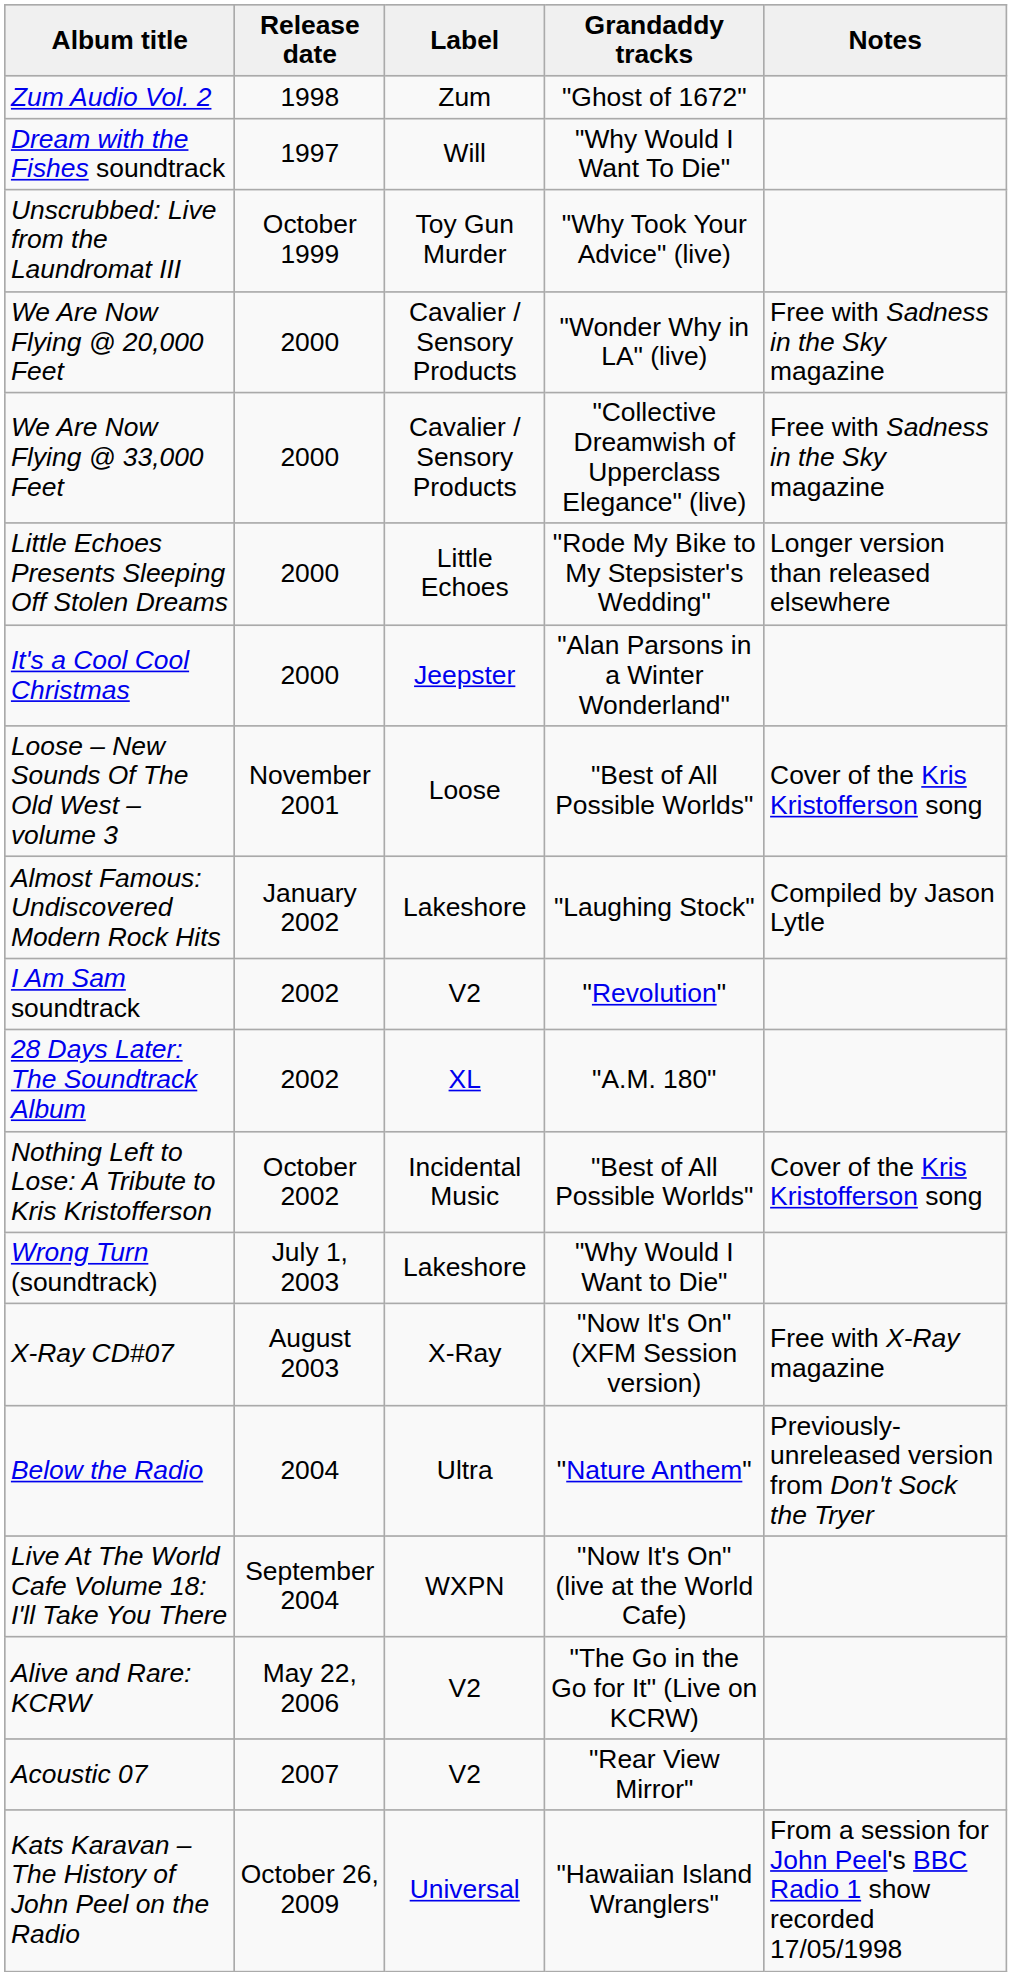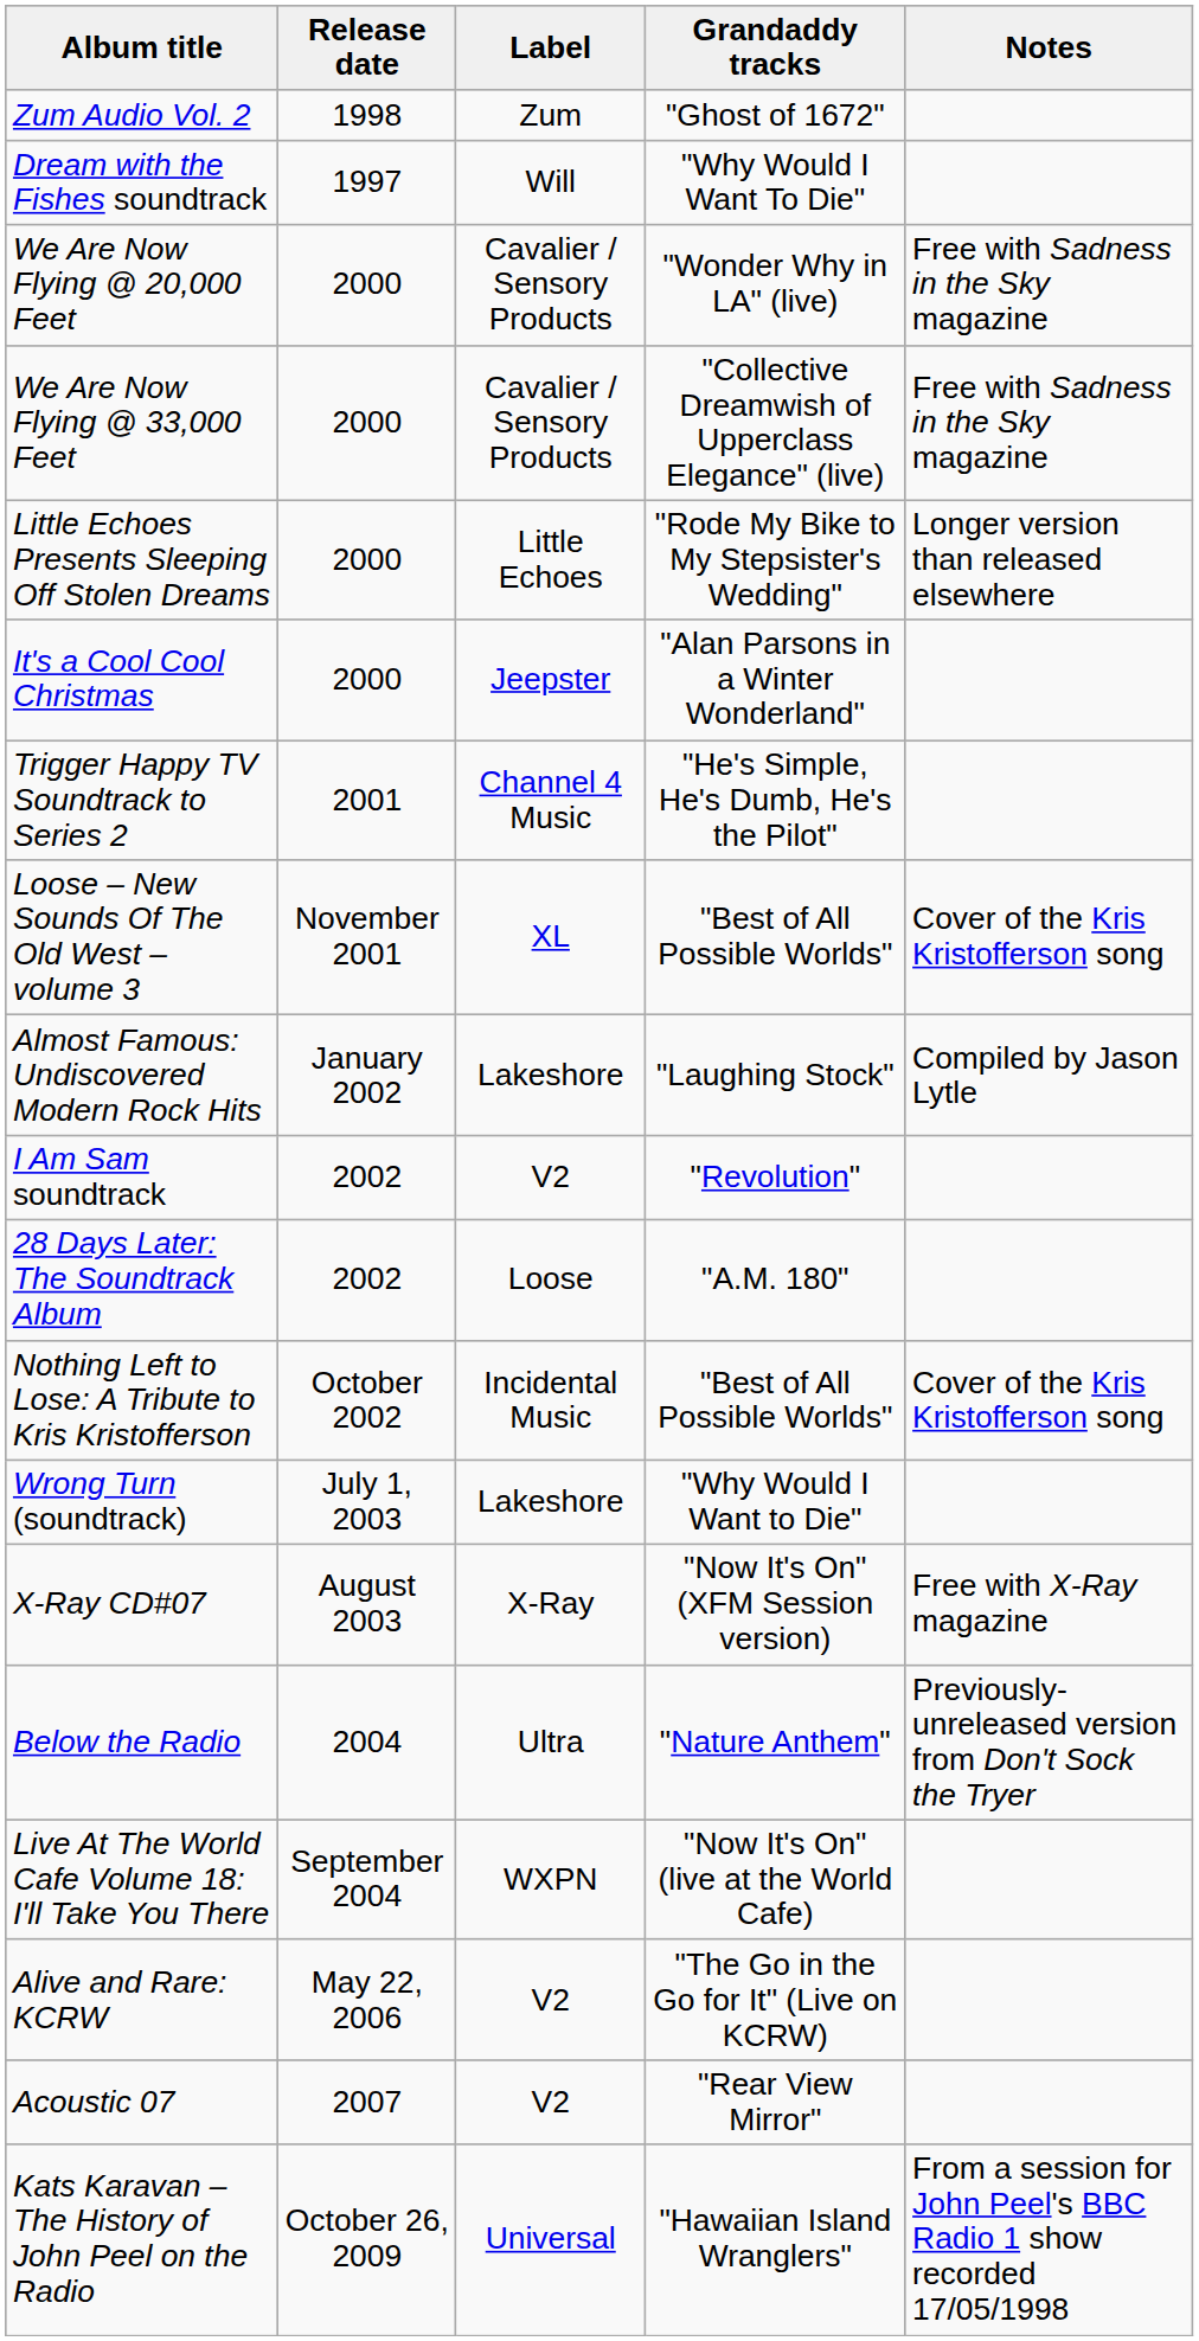 <table class="wikitable" style="text-align:center;">
 <tr>
 <td Align="center" style="background:#f0f0f0;"><strong>Album title</strong></td>
 <td Align="center" style="background:#f0f0f0;"><strong>Release date</strong></td>
 <td Align="center" style="background:#f0f0f0;"><strong>Label</strong></td>
 <td Align="center" style="background:#f0f0f0;"><strong>Grandaddy tracks</strong></td>
 <td Align="center" style="background:#f0f0f0;"><strong>Notes</strong></td>
 </tr>
 <tr>
 <td Align="left"><em><a href='#'>Zum Audio Vol. 2</a></em></td>
 <td>1998</td>
 <td>Zum</td>
 <td>"Ghost of 1672"</td>
 <td></td>
 </tr>
 <tr>
 <td Align="left"><em><a href='#'>Dream with the Fishes</a></em> soundtrack</td>
 <td>1997</td>
 <td>Will</td>
 <td>"Why Would I Want To Die"</td>
-<td></td>
-</tr>
-<tr>
-<td Align="left"><em>Unscrubbed: Live from the Laundromat III</em></td>
-<td>October 1999</td>
-<td>Toy Gun Murder</td>
-<td>"Why Took Your Advice" (live)</td>
 <td></td>
 </tr>
 <tr>
 <td Align="left"><em>We Are Now Flying @ 20,000 Feet</em></td>
 <td>2000</td>
 <td>Cavalier / Sensory Products</td>
 <td>"Wonder Why in LA" (live)</td>
 <td align="left">Free with <em>Sadness in the Sky</em> magazine</td>
 </tr>
 <tr>
 <td Align="left"><em>We Are Now Flying @ 33,000 Feet</em></td>
 <td>2000</td>
 <td>Cavalier / Sensory Products</td>
 <td>"Collective Dreamwish of Upperclass Elegance" (live)</td>
 <td align="left">Free with <em>Sadness in the Sky</em> magazine</td>
 </tr>
 <tr>
 <td Align="left"><em>Little Echoes Presents Sleeping Off Stolen Dreams</em></td>
 <td>2000</td>
 <td>Little Echoes</td>
 <td>"Rode My Bike to My Stepsister's Wedding"</td>
 <td align="left">Longer version than released elsewhere</td>
 </tr>
 <tr>
 <td Align="left"><em><a href='#'>It's a Cool Cool Christmas</a></em></td>
 <td>2000</td>
 <td><a href='#'>Jeepster</a></td>
 <td>"Alan Parsons in a Winter Wonderland"</td>
 <td></td>
 </tr>
 <tr>
+<td Align="left"><em>Trigger Happy TV Soundtrack to Series 2</em></td>
+<td>2001</td>
+<td><a href='#'>Channel 4</a> Music</td>
+<td>"He's Simple, He's Dumb, He's the Pilot"</td>
+<td></td>
+</tr>
+<tr>
 <td Align="left"><em>Loose – New Sounds Of The Old West – volume 3</em></td>
 <td>November 2001</td>
-<td>Loose</td>
+<td><a href='#'>XL</a></td>
 <td>"Best of All Possible Worlds"</td>
 <td align="left">Cover of the <a href='#'>Kris Kristofferson</a> song</td>
 </tr>
 <tr>
 <td Align="left"><em>Almost Famous: Undiscovered Modern Rock Hits</em></td>
 <td>January 2002</td>
 <td>Lakeshore</td>
 <td>"Laughing Stock"</td>
 <td align="left">Compiled by Jason Lytle</td>
 </tr>
 <tr>
 <td Align="left"><em><a href='#'>I Am Sam</a></em> soundtrack</td>
 <td>2002</td>
 <td>V2</td>
 <td>"<a href='#'>Revolution</a>"</td>
 <td></td>
 </tr>
 <tr>
 <td Align="left"><em><a href='#'>28 Days Later: The Soundtrack Album</a></em></td>
 <td>2002</td>
-<td><a href='#'>XL</a></td>
+<td>Loose</td>
 <td>"A.M. 180"</td>
 <td></td>
 </tr>
 <tr>
 <td Align="left"><em>Nothing Left to Lose: A Tribute to Kris Kristofferson</em></td>
 <td>October 2002</td>
 <td>Incidental Music</td>
 <td>"Best of All Possible Worlds"</td>
 <td align="left">Cover of the <a href='#'>Kris Kristofferson</a> song</td>
 </tr>
 <tr>
 <td Align="left"><em><a href='#'>Wrong Turn</a></em> (soundtrack)</td>
 <td>July 1, 2003</td>
 <td>Lakeshore</td>
 <td>"Why Would I Want to Die"</td>
 <td></td>
 </tr>
 <tr>
 <td Align="left"><em>X-Ray CD#07</em></td>
 <td>August 2003</td>
 <td>X-Ray</td>
 <td>"Now It's On" (XFM Session version)</td>
 <td align="left">Free with <em>X-Ray</em> magazine</td>
 </tr>
 <tr>
 <td Align="left"><em><a href='#'>Below the Radio</a></em></td>
 <td>2004</td>
 <td>Ultra</td>
 <td>"<a href='#'>Nature Anthem</a>"</td>
 <td align="left">Previously-unreleased version from <em>Don't Sock the Tryer</em></td>
 </tr>
 <tr>
 <td Align="left"><em>Live At The World Cafe Volume 18: I'll Take You There</em></td>
 <td>September 2004</td>
 <td>WXPN</td>
 <td>"Now It's On" (live at the World Cafe)</td>
 <td></td>
 </tr>
 <tr>
 <td Align="left"><em>Alive and Rare: KCRW</em></td>
 <td>May 22, 2006</td>
 <td>V2</td>
 <td>"The Go in the Go for It" (Live on KCRW)</td>
 <td></td>
 </tr>
 <tr>
 <td Align="left"><em>Acoustic 07</em></td>
 <td>2007</td>
 <td>V2</td>
 <td>"Rear View Mirror"</td>
 <td></td>
 </tr>
 <tr>
 <td Align="left"><em>Kats Karavan – The History of John Peel on the Radio</em></td>
 <td>October 26, 2009</td>
 <td><a href='#'>Universal</a></td>
 <td>"Hawaiian Island Wranglers"</td>
 <td align="left">From a session for <a href='#'>John Peel</a>'s <a href='#'>BBC Radio 1</a> show recorded 17/05/1998</td>
 </tr>
 </table>
